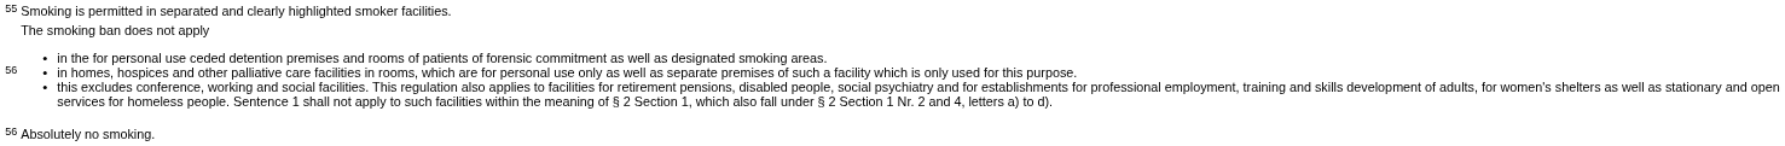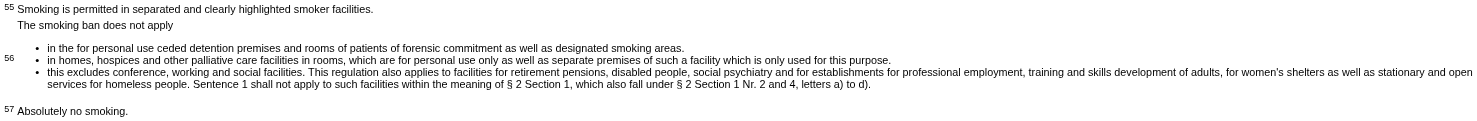 <table class="toptextcells" style="font-size: 90%;">
 <tr>
 <td tyle="text-align: right; padding-right: 0.33em"><sup>55</sup></td>
 <td>Smoking is permitted in separated and clearly highlighted smoker facilities.</td>
 </tr>
 <tr>
 <td tyle="text-align: right; padding-right: 0.33em"><sup>56</sup></td>
 <td>The smoking ban does not apply<br><ul><li>in the for personal use ceded detention premises and rooms of patients of forensic commitment as well as designated smoking areas.</li><li>in homes, hospices and other palliative care facilities in rooms, which are for personal use only as well as separate premises of such a facility which is only used for this purpose.</li><li>this excludes conference, working and social facilities. This regulation also applies to facilities for retirement pensions, disabled people, social psychiatry and for establishments for professional employment, training and skills development of adults, for women's shelters as well as stationary and open services for homeless people. Sentence 1 shall not apply to such facilities within the meaning of § 2 Section 1, which also fall under § 2 Section 1 Nr. 2 and 4, letters a) to d).</li></ul></td>
 </tr>
 <tr>
-<td tyle="text-align: right; padding-right: 0.33em"><sup>56</sup></td>
+<td tyle="text-align: right; padding-right: 0.33em"><sup>57</sup></td>
 <td>Absolutely no smoking.</td>
 </tr>
 </table>
